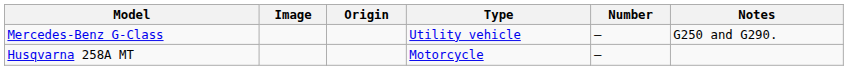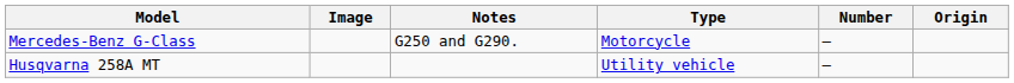 <table class="wikitable" style="width:100%;">
 <tr>
 <th>Model</th>
 <th>Image</th>
-<th>Origin</th>
+<th>Notes</th>
 <th>Type</th>
 <th>Number</th>
-<th>Notes</th>
+<th>Origin</th>
 </tr>
 <tr>
 <td><a href='#'>Mercedes-Benz G-Class</a></td>
 <td><br></td>
+<td>G250 and G290.</td>
+<td><a href='#'>Motorcycle</a></td>
+<td>—</td>
 <td></td>
-<td><a href='#'>Utility vehicle</a></td>
-<td>—</td>
-<td>G250 and G290.</td>
 </tr>
 <tr>
 <td><a href='#'>Husqvarna</a> 258A MT</td>
 <td></td>
 <td></td>
-<td><a href='#'>Motorcycle</a></td>
+<td><a href='#'>Utility vehicle</a></td>
 <td>—</td>
 <td></td>
 </tr>
 </table>
